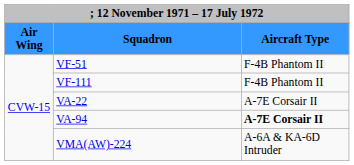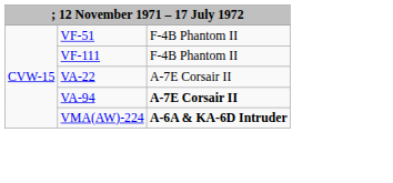 <table class="wikitable">
 <tr>
 <td colspan="3" bgcolor=silver align=center><strong>; 12 November 1971 – 17 July 1972</strong></td>
 </tr>
 <tr>
-</tr>
-<tr style="background: #3399ff;">
-<td scope="col" style="width:60px;"align=center><span><strong>Air Wing</strong></span></td>
-<td scope="col" style="width:250px;"align=center><span><strong>Squadron</strong></span></td>
-<td scope="col" style="width:140px;"align=center><span><strong>Aircraft Type</strong></span></td>
 </tr>
 <tr>
 <td rowspan=5 align=center><a href='#'>CVW-15</a></td>
 <td><a href='#'>VF-51</a></td>
 <td>F-4B Phantom II</td>
 </tr>
 <tr>
 <td><a href='#'>VF-111</a></td>
 <td>F-4B Phantom II</td>
 </tr>
 <tr>
 <td><a href='#'>VA-22</a></td>
 <td>A-7E Corsair II</td>
 </tr>
 <tr>
 <td><a href='#'>VA-94</a></td>
 <td><strong>A-7E Corsair II</strong></td>
 </tr>
 <tr>
 <td><a href='#'>VMA(AW)-224</a></td>
-<td>A-6A & KA-6D Intruder</td>
+<td><strong>A-6A & KA-6D Intruder</strong></td>
 </tr>
 </table>
